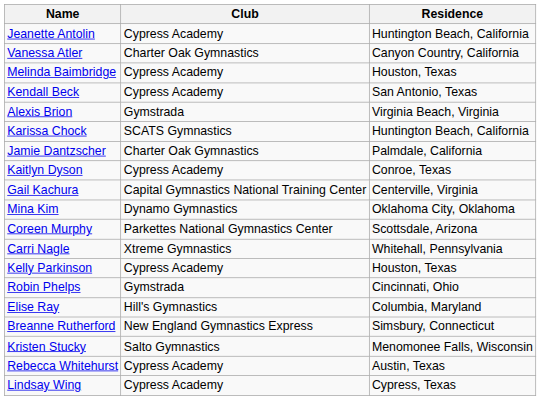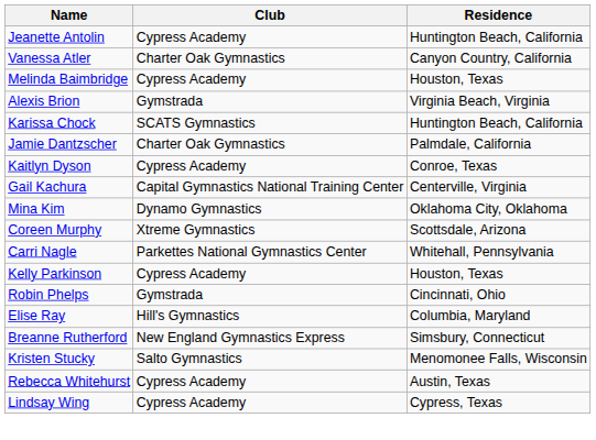 <table class="wikitable">
 <tr>
 <th>Name</th>
 <th>Club</th>
 <th>Residence</th>
 </tr>
 <tr>
 <td><a href='#'>Jeanette Antolin</a></td>
 <td>Cypress Academy</td>
 <td>Huntington Beach, California</td>
 </tr>
 <tr>
 <td><a href='#'>Vanessa Atler</a></td>
 <td>Charter Oak Gymnastics</td>
 <td>Canyon Country, California</td>
 </tr>
 <tr>
 <td><a href='#'>Melinda Baimbridge</a></td>
 <td>Cypress Academy</td>
 <td>Houston, Texas</td>
-</tr>
-<tr>
-<td><a href='#'>Kendall Beck</a></td>
-<td>Cypress Academy</td>
-<td>San Antonio, Texas</td>
 </tr>
 <tr>
 <td><a href='#'>Alexis Brion</a></td>
 <td>Gymstrada</td>
 <td>Virginia Beach, Virginia</td>
 </tr>
 <tr>
 <td><a href='#'>Karissa Chock</a></td>
 <td>SCATS Gymnastics</td>
 <td>Huntington Beach, California</td>
 </tr>
 <tr>
 <td><a href='#'>Jamie Dantzscher</a></td>
 <td>Charter Oak Gymnastics</td>
 <td>Palmdale, California</td>
 </tr>
 <tr>
 <td><a href='#'>Kaitlyn Dyson</a></td>
 <td>Cypress Academy</td>
 <td>Conroe, Texas</td>
 </tr>
 <tr>
 <td><a href='#'>Gail Kachura</a></td>
 <td>Capital Gymnastics National Training Center</td>
 <td>Centerville, Virginia</td>
 </tr>
 <tr>
 <td><a href='#'>Mina Kim</a></td>
 <td>Dynamo Gymnastics</td>
 <td>Oklahoma City, Oklahoma</td>
 </tr>
 <tr>
 <td><a href='#'>Coreen Murphy</a></td>
-<td>Parkettes National Gymnastics Center</td>
+<td>Xtreme Gymnastics</td>
 <td>Scottsdale, Arizona</td>
 </tr>
 <tr>
 <td><a href='#'>Carri Nagle</a></td>
-<td>Xtreme Gymnastics</td>
+<td>Parkettes National Gymnastics Center</td>
 <td>Whitehall, Pennsylvania</td>
 </tr>
 <tr>
 <td><a href='#'>Kelly Parkinson</a></td>
 <td>Cypress Academy</td>
 <td>Houston, Texas</td>
 </tr>
 <tr>
 <td><a href='#'>Robin Phelps</a></td>
 <td>Gymstrada</td>
 <td>Cincinnati, Ohio</td>
 </tr>
 <tr>
 <td><a href='#'>Elise Ray</a></td>
 <td>Hill's Gymnastics</td>
 <td>Columbia, Maryland</td>
 </tr>
 <tr>
 <td><a href='#'>Breanne Rutherford</a></td>
 <td>New England Gymnastics Express</td>
 <td>Simsbury, Connecticut</td>
 </tr>
 <tr>
 <td><a href='#'>Kristen Stucky</a></td>
 <td>Salto Gymnastics</td>
 <td>Menomonee Falls, Wisconsin</td>
 </tr>
 <tr>
 <td><a href='#'>Rebecca Whitehurst</a></td>
 <td>Cypress Academy</td>
 <td>Austin, Texas</td>
 </tr>
 <tr>
 <td><a href='#'>Lindsay Wing</a></td>
 <td>Cypress Academy</td>
 <td>Cypress, Texas</td>
 </tr>
 </table>
